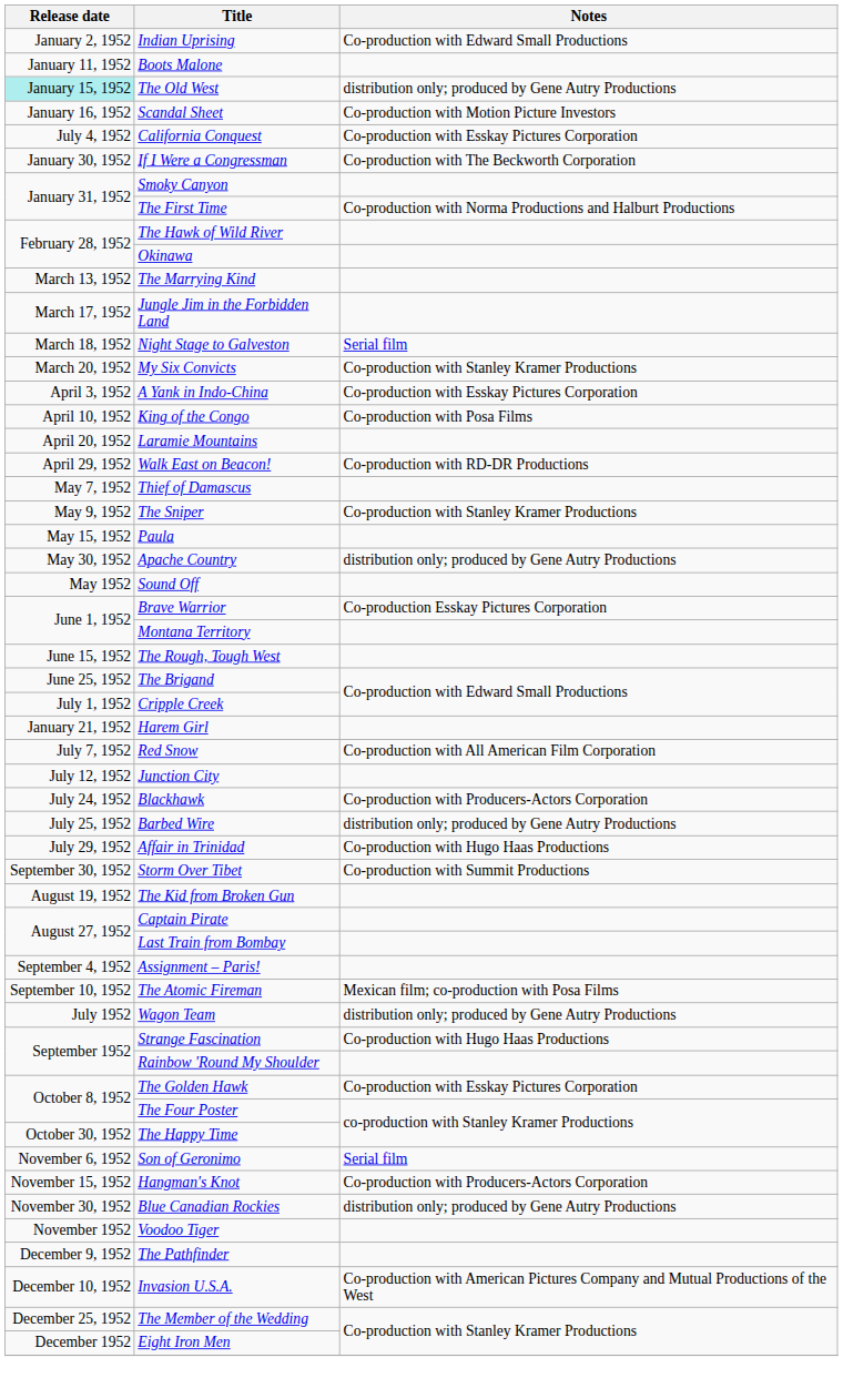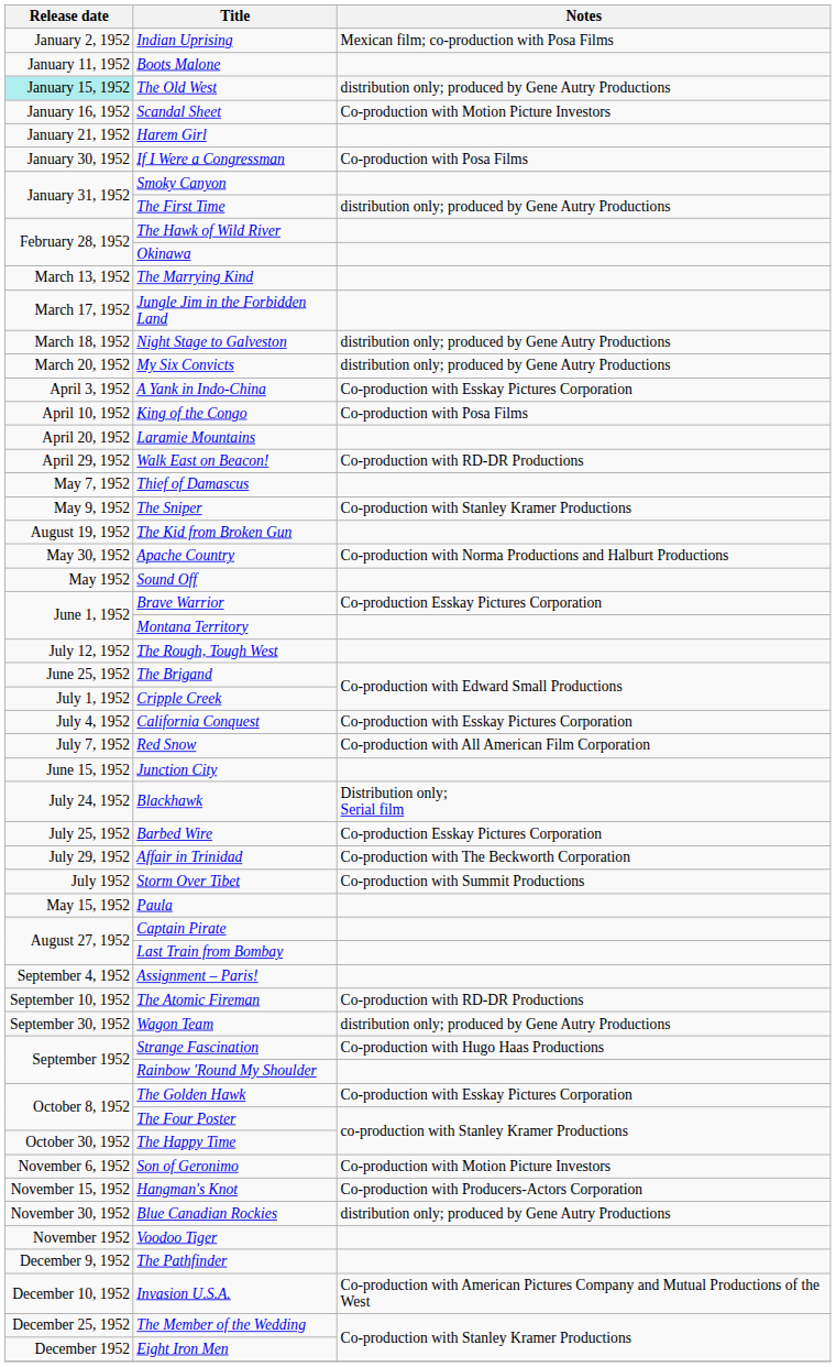 <table class="wikitable sortable" style="width:100%;">
 <tr>
 <th scope="col" style="width:130px;">Release date</th>
 <th>Title</th>
 <th>Notes</th>
 </tr>
 <tr>
 <td style="text-align:right;">January 2, 1952</td>
 <td><em><a href='#'>Indian Uprising</a></em></td>
-<td>Co-production with Edward Small Productions</td>
+<td>Mexican film; co-production with Posa Films</td>
 </tr>
 <tr>
 <td style="text-align:right;">January 11, 1952</td>
 <td><em><a href='#'>Boots Malone</a></em></td>
 <td></td>
 </tr>
 <tr>
 <td style="background: paleturquoise; text-align:right;">January 15, 1952</td>
 <td><em><a href='#'>The Old West</a></em></td>
 <td>distribution only; produced by Gene Autry Productions</td>
 </tr>
 <tr>
 <td style="text-align:right;">January 16, 1952</td>
 <td><em><a href='#'>Scandal Sheet</a></em></td>
 <td>Co-production with Motion Picture Investors</td>
 </tr>
 <tr>
-<td style="text-align:right;">July 4, 1952</td>
-<td><em><a href='#'>California Conquest</a></em></td>
-<td>Co-production with Esskay Pictures Corporation</td>
+<td style="text-align:right;">January 21, 1952</td>
+<td><em><a href='#'>Harem Girl</a></em></td>
+<td></td>
 </tr>
 <tr>
 <td style="text-align:right;">January 30, 1952</td>
 <td><em><a href='#'>If I Were a Congressman</a></em></td>
-<td>Co-production with The Beckworth Corporation</td>
+<td>Co-production with Posa Films</td>
 </tr>
 <tr>
 <td style="text-align:right;" rowspan="2">January 31, 1952</td>
 <td><em><a href='#'>Smoky Canyon</a></em></td>
 <td></td>
 </tr>
 <tr>
 <td><em><a href='#'>The First Time</a></em></td>
-<td>Co-production with Norma Productions and Halburt Productions</td>
+<td>distribution only; produced by Gene Autry Productions</td>
 </tr>
 <tr>
 <td style="text-align:right;" rowspan="2">February 28, 1952</td>
 <td><em><a href='#'>The Hawk of Wild River</a></em></td>
 <td></td>
 </tr>
 <tr>
 <td><em><a href='#'>Okinawa</a></em></td>
 <td></td>
 </tr>
 <tr>
 <td style="text-align:right;">March 13, 1952</td>
 <td><em><a href='#'>The Marrying Kind</a></em></td>
 <td></td>
 </tr>
 <tr>
 <td style="text-align:right;">March 17, 1952</td>
 <td><em><a href='#'>Jungle Jim in the Forbidden Land</a></em></td>
 <td></td>
 </tr>
 <tr>
 <td style="text-align:right;">March 18, 1952</td>
 <td><em><a href='#'>Night Stage to Galveston</a></em></td>
-<td><a href='#'>Serial film</a></td>
+<td>distribution only; produced by Gene Autry Productions</td>
 </tr>
 <tr>
 <td style="text-align:right;">March 20, 1952</td>
 <td><em><a href='#'>My Six Convicts</a></em></td>
-<td>Co-production with Stanley Kramer Productions</td>
+<td>distribution only; produced by Gene Autry Productions</td>
 </tr>
 <tr>
 <td style="text-align:right;">April 3, 1952</td>
 <td><em><a href='#'>A Yank in Indo-China</a></em></td>
 <td>Co-production with Esskay Pictures Corporation</td>
 </tr>
 <tr>
 <td style="text-align:right;">April 10, 1952</td>
 <td><em><a href='#'>King of the Congo</a></em></td>
 <td>Co-production with Posa Films</td>
 </tr>
 <tr>
 <td style="text-align:right;">April 20, 1952</td>
 <td><em><a href='#'>Laramie Mountains</a></em></td>
 <td></td>
 </tr>
 <tr>
 <td style="text-align:right;">April 29, 1952</td>
 <td><em><a href='#'>Walk East on Beacon!</a></em></td>
 <td>Co-production with RD-DR Productions</td>
 </tr>
 <tr>
 <td style="text-align:right;">May 7, 1952</td>
 <td><em><a href='#'>Thief of Damascus</a></em></td>
 <td></td>
 </tr>
 <tr>
 <td style="text-align:right;">May 9, 1952</td>
 <td><em><a href='#'>The Sniper</a></em></td>
 <td>Co-production with Stanley Kramer Productions</td>
 </tr>
 <tr>
-<td style="text-align:right;">May 15, 1952</td>
-<td><em><a href='#'>Paula</a></em></td>
+<td style="text-align:right;">August 19, 1952</td>
+<td><em><a href='#'>The Kid from Broken Gun</a></em></td>
 <td></td>
 </tr>
 <tr>
 <td style="text-align:right;">May 30, 1952</td>
 <td><em><a href='#'>Apache Country</a></em></td>
-<td>distribution only; produced by Gene Autry Productions</td>
+<td>Co-production with Norma Productions and Halburt Productions</td>
 </tr>
 <tr>
 <td style="text-align:right;">May 1952</td>
 <td><em><a href='#'>Sound Off</a></em></td>
 <td></td>
 </tr>
 <tr>
 <td style="text-align:right;" rowspan="2">June 1, 1952</td>
 <td><em><a href='#'>Brave Warrior</a></em></td>
 <td>Co-production Esskay Pictures Corporation</td>
 </tr>
 <tr>
 <td><em><a href='#'>Montana Territory</a></em></td>
 <td></td>
 </tr>
 <tr>
-<td style="text-align:right;">June 15, 1952</td>
+<td style="text-align:right;">July 12, 1952</td>
 <td><em><a href='#'>The Rough, Tough West</a></em></td>
 <td></td>
 </tr>
 <tr>
 <td style="text-align:right;">June 25, 1952</td>
 <td><em><a href='#'>The Brigand</a></em></td>
 <td rowspan="2">Co-production with Edward Small Productions</td>
 </tr>
 <tr>
 <td style="text-align:right;">July 1, 1952</td>
 <td><em><a href='#'>Cripple Creek</a></em></td>
 </tr>
 <tr>
-<td style="text-align:right;">January 21, 1952</td>
-<td><em><a href='#'>Harem Girl</a></em></td>
-<td></td>
+<td style="text-align:right;">July 4, 1952</td>
+<td><em><a href='#'>California Conquest</a></em></td>
+<td>Co-production with Esskay Pictures Corporation</td>
 </tr>
 <tr>
 <td style="text-align:right;">July 7, 1952</td>
 <td><em><a href='#'>Red Snow</a></em></td>
 <td>Co-production with All American Film Corporation</td>
 </tr>
 <tr>
-<td style="text-align:right;">July 12, 1952</td>
+<td style="text-align:right;">June 15, 1952</td>
 <td><em><a href='#'>Junction City</a></em></td>
 <td></td>
 </tr>
 <tr>
 <td style="text-align:right;">July 24, 1952</td>
 <td><em><a href='#'>Blackhawk</a></em></td>
-<td>Co-production with Producers-Actors Corporation</td>
+<td>Distribution only;<br><a href='#'>Serial film</a></td>
 </tr>
 <tr>
 <td style="text-align:right;">July 25, 1952</td>
 <td><em><a href='#'>Barbed Wire</a></em></td>
-<td>distribution only; produced by Gene Autry Productions</td>
+<td>Co-production Esskay Pictures Corporation</td>
 </tr>
 <tr>
 <td style="text-align:right;">July 29, 1952</td>
 <td><em><a href='#'>Affair in Trinidad</a></em></td>
-<td>Co-production with Hugo Haas Productions</td>
+<td>Co-production with The Beckworth Corporation</td>
 </tr>
 <tr>
-<td style="text-align:right;">September 30, 1952</td>
+<td style="text-align:right;">July 1952</td>
 <td><em><a href='#'>Storm Over Tibet</a></em></td>
 <td>Co-production with Summit Productions</td>
 </tr>
 <tr>
-<td style="text-align:right;">August 19, 1952</td>
-<td><em><a href='#'>The Kid from Broken Gun</a></em></td>
+<td style="text-align:right;">May 15, 1952</td>
+<td><em><a href='#'>Paula</a></em></td>
 <td></td>
 </tr>
 <tr>
 <td style="text-align:right;" rowspan="2">August 27, 1952</td>
 <td><em><a href='#'>Captain Pirate</a></em></td>
 <td></td>
 </tr>
 <tr>
 <td><em><a href='#'>Last Train from Bombay</a></em></td>
 <td></td>
 </tr>
 <tr>
 <td style="text-align:right;">September 4, 1952</td>
 <td><em><a href='#'>Assignment – Paris!</a></em></td>
 <td></td>
 </tr>
 <tr>
 <td style="text-align:right;">September 10, 1952</td>
 <td><em><a href='#'>The Atomic Fireman</a></em></td>
-<td>Mexican film; co-production with Posa Films</td>
+<td>Co-production with RD-DR Productions</td>
 </tr>
 <tr>
-<td style="text-align:right;">July 1952</td>
+<td style="text-align:right;">September 30, 1952</td>
 <td><em><a href='#'>Wagon Team</a></em></td>
 <td>distribution only; produced by Gene Autry Productions</td>
 </tr>
 <tr>
 <td style="text-align:right;" rowspan="2">September 1952</td>
 <td><em><a href='#'>Strange Fascination</a></em></td>
 <td>Co-production with Hugo Haas Productions</td>
 </tr>
 <tr>
 <td><em><a href='#'>Rainbow 'Round My Shoulder</a></em></td>
 <td></td>
 </tr>
 <tr>
 <td style="text-align:right;" rowspan="2">October 8, 1952</td>
 <td><em><a href='#'>The Golden Hawk</a></em></td>
 <td>Co-production with Esskay Pictures Corporation</td>
 </tr>
 <tr>
 <td><em><a href='#'>The Four Poster</a></em></td>
 <td rowspan="2">co-production with Stanley Kramer Productions</td>
 </tr>
 <tr>
 <td style="text-align:right;">October 30, 1952</td>
 <td><em><a href='#'>The Happy Time</a></em></td>
 </tr>
 <tr>
 <td style="text-align:right;">November 6, 1952</td>
 <td><em><a href='#'>Son of Geronimo</a></em></td>
-<td><a href='#'>Serial film</a></td>
+<td>Co-production with Motion Picture Investors</td>
 </tr>
 <tr>
 <td style="text-align:right;">November 15, 1952</td>
 <td><em><a href='#'>Hangman's Knot</a></em></td>
 <td>Co-production with Producers-Actors Corporation</td>
 </tr>
 <tr>
 <td style="text-align:right;">November 30, 1952</td>
 <td><em><a href='#'>Blue Canadian Rockies</a></em></td>
 <td>distribution only; produced by Gene Autry Productions</td>
 </tr>
 <tr>
 <td style="text-align:right;">November 1952</td>
 <td><em><a href='#'>Voodoo Tiger</a></em></td>
 <td></td>
 </tr>
 <tr>
 <td style="text-align:right;">December 9, 1952</td>
 <td><em><a href='#'>The Pathfinder</a></em></td>
 <td></td>
 </tr>
 <tr>
 <td style="text-align:right;">December 10, 1952</td>
 <td><em><a href='#'>Invasion U.S.A.</a></em></td>
 <td>Co-production with American Pictures Company and Mutual Productions of the West</td>
 </tr>
 <tr>
 <td style="text-align:right;">December 25, 1952</td>
 <td><em><a href='#'>The Member of the Wedding</a></em></td>
 <td rowspan="2">Co-production with Stanley Kramer Productions</td>
 </tr>
 <tr>
 <td style="text-align:right;">December 1952</td>
 <td><em><a href='#'>Eight Iron Men</a></em></td>
 </tr>
 <tr>
 </tr>
 </table>
